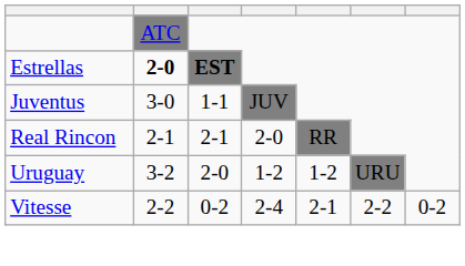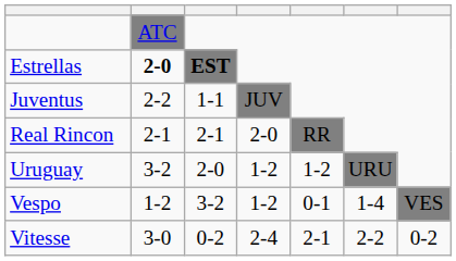 <table cellspacing="0" cellpadding="3" style="background-color: f9f9f9; font-size: 90%; text-align: center"  class="wikitable">
 <tr>
 <th width=80></th>
 <th width=30></th>
 <th width=30></th>
 <th width=30></th>
 <th width=30></th>
 <th width=30></th>
 <th width=30></th>
 </tr>
 <tr>
 <td align=left></td>
 <td bgcolor="#808080"><a href='#'>ATC</a></td>
 </tr>
 <tr>
 <td align=left><a href='#'>Estrellas</a></td>
 <td><strong>2-0</strong></td>
 <td bgcolor="#808080"><strong>EST</strong></td>
 </tr>
 <tr>
 <td align=left><a href='#'>Juventus</a></td>
-<td>3-0</td>
+<td>2-2</td>
 <td>1-1</td>
 <td bgcolor="#808080">JUV</td>
 </tr>
 <tr>
 <td align=left><a href='#'>Real Rincon</a></td>
 <td>2-1</td>
 <td>2-1</td>
 <td>2-0</td>
 <td bgcolor="#808080">RR</td>
 </tr>
 <tr>
 <td align=left><a href='#'>Uruguay</a></td>
 <td>3-2</td>
 <td>2-0</td>
 <td>1-2</td>
 <td>1-2</td>
 <td bgcolor="#808080">URU</td>
 </tr>
 <tr>
+<td align=left><a href='#'>Vespo</a></td>
+<td>1-2</td>
+<td>3-2</td>
+<td>1-2</td>
+<td>0-1</td>
+<td>1-4</td>
+<td bgcolor="#808080">VES</td>
+</tr>
+<tr>
 <td align=left><a href='#'>Vitesse</a></td>
-<td>2-2</td>
+<td>3-0</td>
 <td>0-2</td>
 <td>2-4</td>
 <td>2-1</td>
 <td>2-2</td>
 <td>0-2</td>
 </tr>
 </table>
